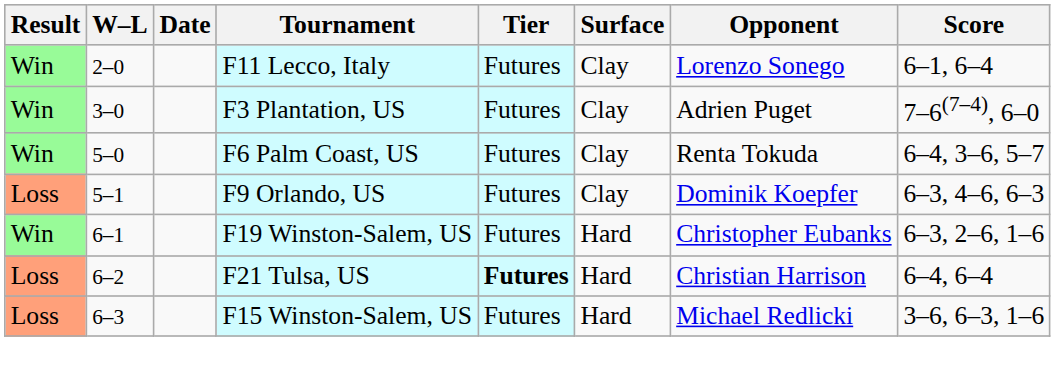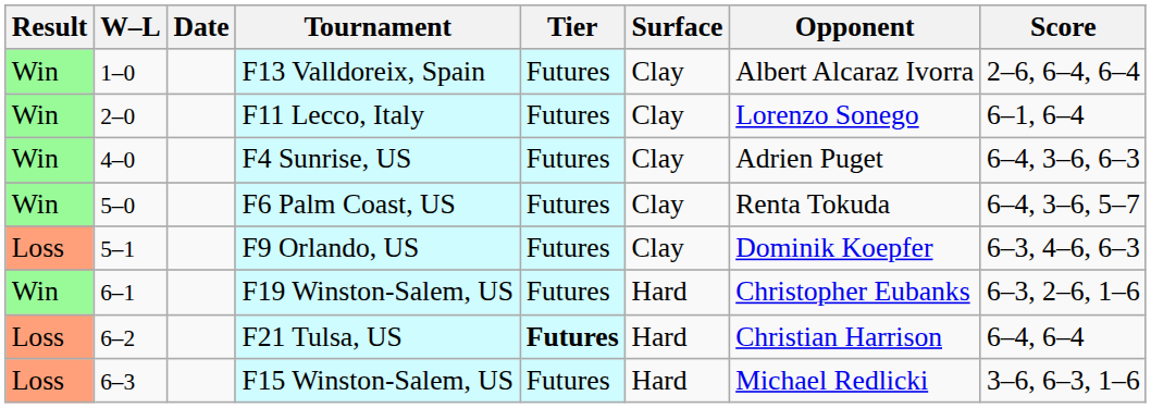 <table class="sortable wikitable">
 <tr>
 <th>Result</th>
 <th class="unsortable">W–L</th>
 <th>Date</th>
 <th>Tournament</th>
 <th>Tier</th>
 <th>Surface</th>
 <th>Opponent</th>
 <th class="unsortable">Score</th>
 </tr>
 <tr>
 <td style="background:#98fb98;">Win</td>
+<td><small>1–0</small></td>
+<td></td>
+<td style="background:#cffcff;">F13 Valldoreix, Spain</td>
+<td style="background:#cffcff;">Futures</td>
+<td>Clay</td>
+<td> Albert Alcaraz Ivorra</td>
+<td>2–6, 6–4, 6–4</td>
+</tr>
+<tr>
+<td style="background:#98fb98;">Win</td>
 <td><small>2–0</small></td>
 <td></td>
 <td style="background:#cffcff;">F11 Lecco, Italy</td>
 <td style="background:#cffcff;">Futures</td>
 <td>Clay</td>
 <td> <a href='#'>Lorenzo Sonego</a></td>
 <td>6–1, 6–4</td>
 </tr>
 <tr>
 <td style="background:#98fb98;">Win</td>
-<td><small>3–0</small></td>
+<td><small>4–0</small></td>
 <td></td>
-<td style="background:#cffcff;">F3 Plantation, US</td>
+<td style="background:#cffcff;">F4 Sunrise, US</td>
 <td style="background:#cffcff;">Futures</td>
 <td>Clay</td>
 <td> Adrien Puget</td>
-<td>7–6<sup>(7–4)</sup>, 6–0</td>
+<td>6–4, 3–6, 6–3</td>
 </tr>
 <tr>
 <td style="background:#98fb98;">Win</td>
 <td><small>5–0</small></td>
 <td></td>
 <td style="background:#cffcff;">F6 Palm Coast, US</td>
 <td style="background:#cffcff;">Futures</td>
 <td>Clay</td>
 <td> Renta Tokuda</td>
 <td>6–4, 3–6, 5–7</td>
 </tr>
 <tr>
 <td style="background:#ffa07a;">Loss</td>
 <td><small>5–1</small></td>
 <td></td>
 <td style="background:#cffcff;">F9 Orlando, US</td>
 <td style="background:#cffcff;">Futures</td>
 <td>Clay</td>
 <td> <a href='#'>Dominik Koepfer</a></td>
 <td>6–3, 4–6, 6–3</td>
 </tr>
 <tr>
 <td style="background:#98fb98;">Win</td>
 <td><small>6–1</small></td>
 <td></td>
 <td style="background:#cffcff;">F19 Winston-Salem, US</td>
 <td style="background:#cffcff;">Futures</td>
 <td>Hard</td>
 <td> <a href='#'>Christopher Eubanks</a></td>
 <td>6–3, 2–6, 1–6</td>
 </tr>
 <tr>
 <td style="background:#ffa07a;">Loss</td>
 <td><small>6–2</small></td>
 <td></td>
 <td style="background:#cffcff;">F21 Tulsa, US</td>
 <td style="background:#cffcff;"><strong>Futures</strong></td>
 <td>Hard</td>
 <td> <a href='#'>Christian Harrison</a></td>
 <td>6–4, 6–4</td>
 </tr>
 <tr>
 <td style="background:#ffa07a;">Loss</td>
 <td><small>6–3</small></td>
 <td></td>
 <td style="background:#cffcff;">F15 Winston-Salem, US</td>
 <td style="background:#cffcff;">Futures</td>
 <td>Hard</td>
 <td> <a href='#'>Michael Redlicki</a></td>
 <td>3–6, 6–3, 1–6</td>
 </tr>
 </table>
